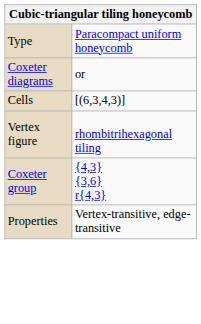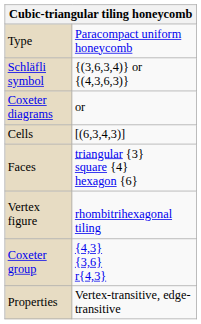 <table class="wikitable" align="right" style="margin-left:10px" width="250">
 <tr>
 <th bgcolor=#e7dcc3 colspan=2>Cubic-triangular tiling honeycomb</th>
 </tr>
 <tr>
 <td bgcolor=#e7dcc3>Type</td>
 <td><a href='#'>Paracompact uniform honeycomb</a></td>
 </tr>
 <tr>
+<td bgcolor=#e7dcc3><a href='#'>Schläfli symbol</a></td>
+<td>{(3,6,3,4)} or {(4,3,6,3)}</td>
+</tr>
+<tr>
 <td bgcolor=#e7dcc3><a href='#'>Coxeter diagrams</a></td>
 <td> or </td>
 </tr>
 <tr>
 <td bgcolor=#e7dcc3>Cells</td>
 <td>[(6,3,4,3)]</td>
+</tr>
+<tr>
+<td bgcolor=#e7dcc3>Faces</td>
+<td><a href='#'>triangular</a> {3}<br><a href='#'>square</a> {4}<br><a href='#'>hexagon</a> {6}</td>
 </tr>
 <tr>
 <td bgcolor=#e7dcc3>Vertex figure</td>
 <td><br><a href='#'>rhombitrihexagonal tiling</a></td>
 </tr>
 <tr>
 <td bgcolor=#e7dcc3><a href='#'>Coxeter group</a></td>
 <td><a href='#'>{4,3}</a> <br><a href='#'>{3,6}</a> <br><a href='#'>r{4,3}</a> </td>
 </tr>
 <tr>
 <td bgcolor=#e7dcc3>Properties</td>
 <td>Vertex-transitive, edge-transitive</td>
 </tr>
 </table>
